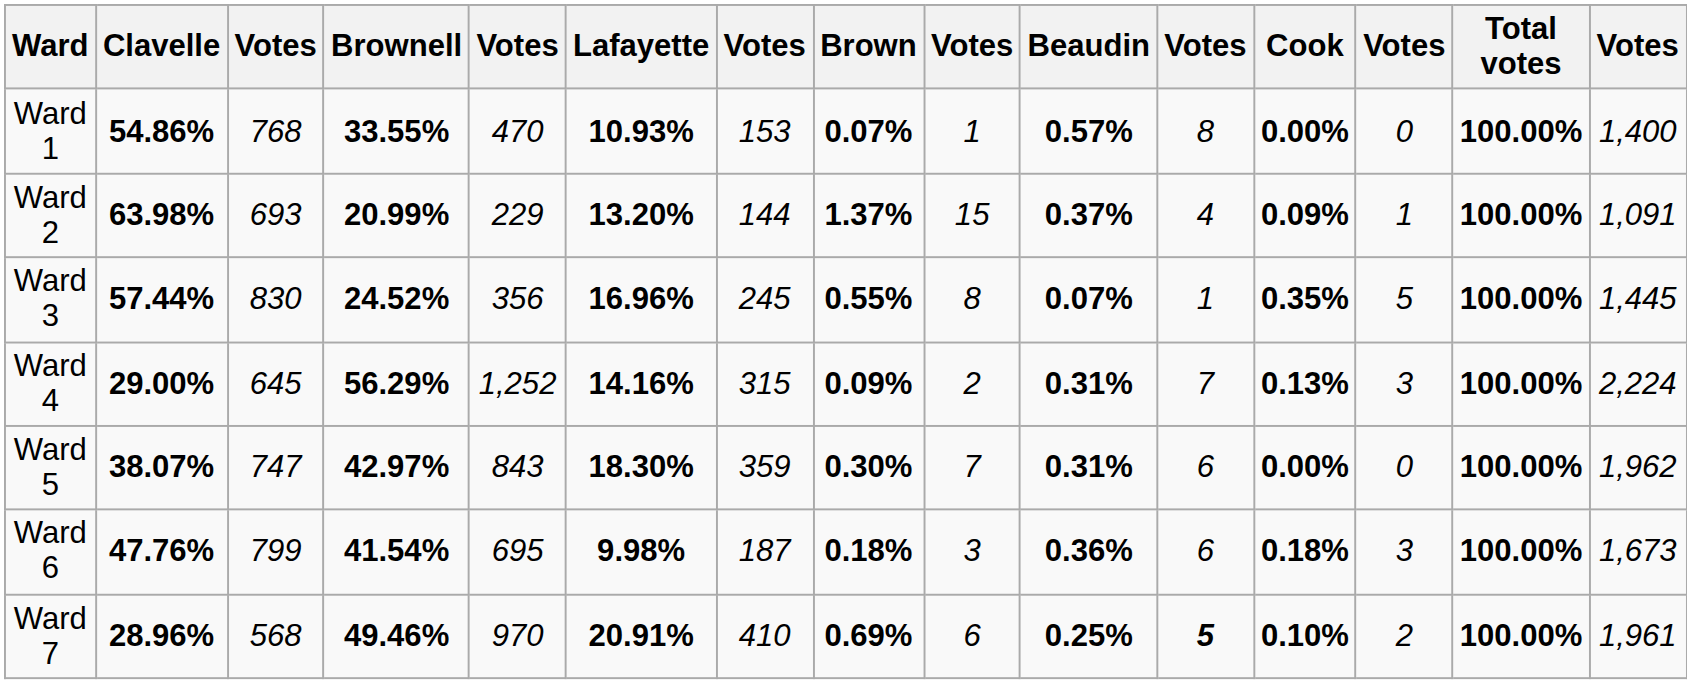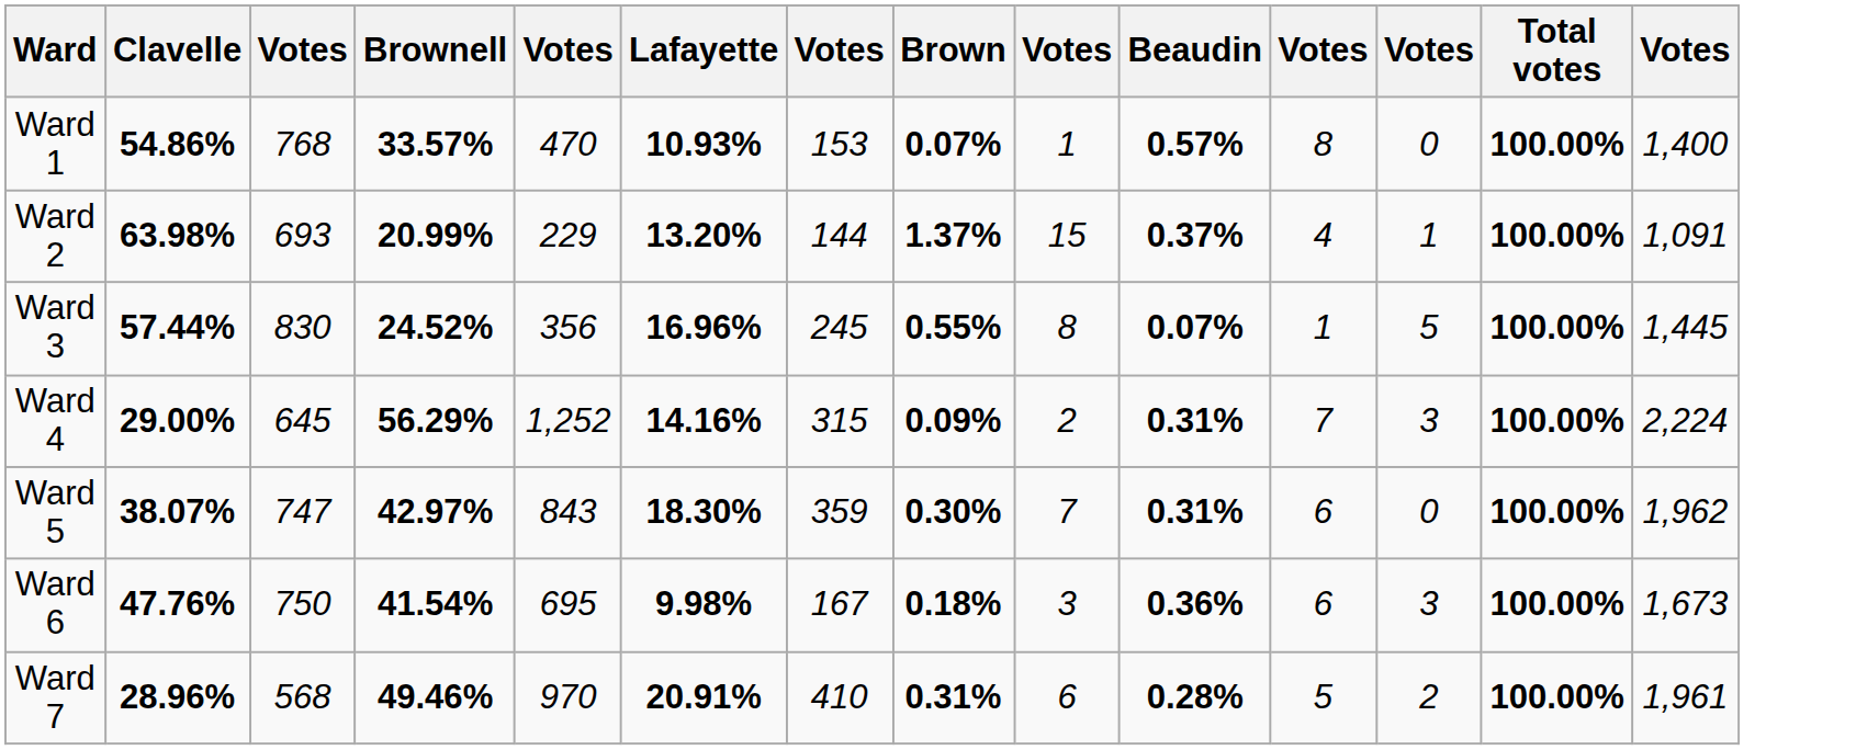 <table width="55%" class="wikitable sortable">
 <tr>
 <th width="9%">Ward</th>
 <th width="8%">Clavelle</th>
 <th width="8%">Votes</th>
 <th width="8%">Brownell</th>
 <th width="8%">Votes</th>
 <th width="8%">Lafayette</th>
 <th width="8%">Votes</th>
 <th width="8%">Brown</th>
 <th width="8%">Votes</th>
 <th width="8%">Beaudin</th>
 <th width="8%">Votes</th>
-<th width="8%">Cook</th>
 <th width="8%">Votes</th>
 <th width="8%">Total votes</th>
 <th width="8%">Votes</th>
 </tr>
 <tr>
 <td align="center" >Ward 1</td>
 <td align="center"><strong>54.86%</strong></td>
 <td align="center"><em>768</em></td>
-<td align="center"><strong>33.55%</strong></td>
+<td align="center"><strong>33.57%</strong></td>
 <td align="center"><em>470</em></td>
 <td align="center"><strong>10.93%</strong></td>
 <td align="center"><em>153</em></td>
 <td align="center"><strong>0.07%</strong></td>
 <td align="center"><em>1</em></td>
 <td align="center"><strong>0.57%</strong></td>
 <td align="center"><em>8</em></td>
-<td align="center"><strong>0.00%</strong></td>
 <td align="center"><em>0</em></td>
 <td align="center"><strong>100.00%</strong></td>
 <td align="center"><em>1,400</em></td>
 </tr>
 <tr>
 <td align="center" >Ward 2</td>
 <td align="center"><strong>63.98%</strong></td>
 <td align="center"><em>693</em></td>
 <td align="center"><strong>20.99%</strong></td>
 <td align="center"><em>229</em></td>
 <td align="center"><strong>13.20%</strong></td>
 <td align="center"><em>144</em></td>
 <td align="center"><strong>1.37%</strong></td>
 <td align="center"><em>15</em></td>
 <td align="center"><strong>0.37%</strong></td>
 <td align="center"><em>4</em></td>
-<td align="center"><strong>0.09%</strong></td>
 <td align="center"><em>1</em></td>
 <td align="center"><strong>100.00%</strong></td>
 <td align="center"><em>1,091</em></td>
 </tr>
 <tr>
 <td align="center" >Ward 3</td>
 <td align="center"><strong>57.44%</strong></td>
 <td align="center"><em>830</em></td>
 <td align="center"><strong>24.52%</strong></td>
 <td align="center"><em>356</em></td>
 <td align="center"><strong>16.96%</strong></td>
 <td align="center"><em>245</em></td>
 <td align="center"><strong>0.55%</strong></td>
 <td align="center"><em>8</em></td>
 <td align="center"><strong>0.07%</strong></td>
 <td align="center"><em>1</em></td>
-<td align="center"><strong>0.35%</strong></td>
 <td align="center"><em>5</em></td>
 <td align="center"><strong>100.00%</strong></td>
 <td align="center"><em>1,445</em></td>
 </tr>
 <tr>
 <td align="center" >Ward 4</td>
 <td align="center"><strong>29.00%</strong></td>
 <td align="center"><em>645</em></td>
 <td align="center"><strong>56.29%</strong></td>
 <td align="center"><em>1,252</em></td>
 <td align="center"><strong>14.16%</strong></td>
 <td align="center"><em>315</em></td>
 <td align="center"><strong>0.09%</strong></td>
 <td align="center"><em>2</em></td>
 <td align="center"><strong>0.31%</strong></td>
 <td align="center"><em>7</em></td>
-<td align="center"><strong>0.13%</strong></td>
 <td align="center"><em>3</em></td>
 <td align="center"><strong>100.00%</strong></td>
 <td align="center"><em>2,224</em></td>
 </tr>
 <tr>
 <td align="center" >Ward 5</td>
 <td align="center"><strong>38.07%</strong></td>
 <td align="center"><em>747</em></td>
 <td align="center"><strong>42.97%</strong></td>
 <td align="center"><em>843</em></td>
 <td align="center"><strong>18.30%</strong></td>
 <td align="center"><em>359</em></td>
 <td align="center"><strong>0.30%</strong></td>
 <td align="center"><em>7</em></td>
 <td align="center"><strong>0.31%</strong></td>
 <td align="center"><em>6</em></td>
-<td align="center"><strong>0.00%</strong></td>
 <td align="center"><em>0</em></td>
 <td align="center"><strong>100.00%</strong></td>
 <td align="center"><em>1,962</em></td>
 </tr>
 <tr>
 <td align="center" >Ward 6</td>
 <td align="center"><strong>47.76%</strong></td>
-<td align="center"><em>799</em></td>
+<td align="center"><em>750</em></td>
 <td align="center"><strong>41.54%</strong></td>
 <td align="center"><em>695</em></td>
 <td align="center"><strong>9.98%</strong></td>
-<td align="center"><em>187</em></td>
+<td align="center"><em>167</em></td>
 <td align="center"><strong>0.18%</strong></td>
 <td align="center"><em>3</em></td>
 <td align="center"><strong>0.36%</strong></td>
 <td align="center"><em>6</em></td>
-<td align="center"><strong>0.18%</strong></td>
 <td align="center"><em>3</em></td>
 <td align="center"><strong>100.00%</strong></td>
 <td align="center"><em>1,673</em></td>
 </tr>
 <tr>
 <td align="center" >Ward 7</td>
 <td align="center"><strong>28.96%</strong></td>
 <td align="center"><em>568</em></td>
 <td align="center"><strong>49.46%</strong></td>
 <td align="center"><em>970</em></td>
 <td align="center"><strong>20.91%</strong></td>
 <td align="center"><em>410</em></td>
-<td align="center"><strong>0.69%</strong></td>
+<td align="center"><strong>0.31%</strong></td>
 <td align="center"><em>6</em></td>
-<td align="center"><strong>0.25%</strong></td>
-<td align="center"><strong><em>5</em></strong></td>
-<td align="center"><strong>0.10%</strong></td>
+<td align="center"><strong>0.28%</strong></td>
+<td align="center"><em>5</em></td>
 <td align="center"><em>2</em></td>
 <td align="center"><strong>100.00%</strong></td>
 <td align="center"><em>1,961</em></td>
 </tr>
 </table>
